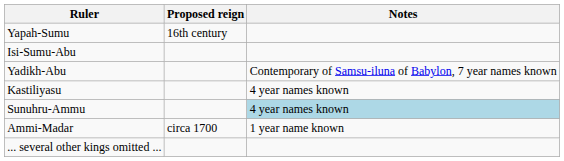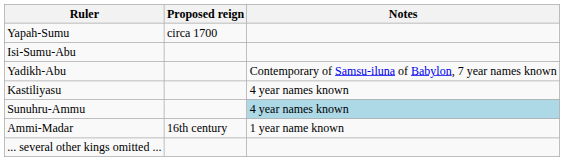 <table class="wikitable">
 <tr>
 <th>Ruler</th>
 <th>Proposed reign</th>
 <th>Notes</th>
 </tr>
 <tr>
 <td>Yapah-Sumu</td>
-<td>16th century</td>
+<td>circa 1700</td>
 <td></td>
 </tr>
 <tr>
 <td>Isi-Sumu-Abu</td>
 <td></td>
 <td></td>
 </tr>
 <tr>
 <td>Yadikh-Abu</td>
 <td></td>
 <td>Contemporary of <a href='#'>Samsu-iluna</a> of <a href='#'>Babylon</a>, 7 year names known</td>
 </tr>
 <tr>
 <td>Kastiliyasu</td>
 <td></td>
 <td>4 year names known</td>
 </tr>
 <tr>
 <td>Sunuhru-Ammu</td>
 <td></td>
 <td style="background: lightblue;">4 year names known</td>
 </tr>
 <tr>
 <td>Ammi-Madar</td>
-<td>circa 1700</td>
+<td>16th century</td>
 <td>1 year name known</td>
 </tr>
 <tr>
 <td>... several other kings omitted ...</td>
 <td></td>
 <td></td>
 </tr>
 </table>
